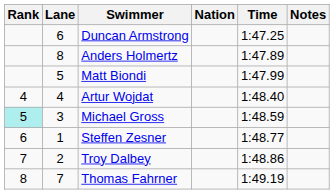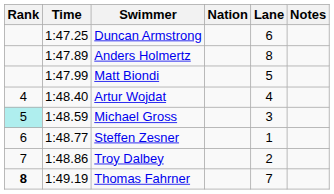 <table class="wikitable sortable" style="text-align:center">
 <tr>
 <th>Rank</th>
-<th>Lane</th>
+<th>Time</th>
 <th>Swimmer</th>
 <th>Nation</th>
-<th>Time</th>
+<th>Lane</th>
 <th>Notes</th>
 </tr>
 <tr>
 <td></td>
-<td>6</td>
+<td>1:47.25</td>
 <td align=left><a href='#'>Duncan Armstrong</a></td>
 <td align=left></td>
-<td>1:47.25</td>
+<td>6</td>
 <td></td>
 </tr>
 <tr>
 <td></td>
-<td>8</td>
+<td>1:47.89</td>
 <td align=left><a href='#'>Anders Holmertz</a></td>
 <td align=left></td>
-<td>1:47.89</td>
+<td>8</td>
 <td></td>
 </tr>
 <tr>
 <td></td>
-<td>5</td>
+<td>1:47.99</td>
 <td align=left><a href='#'>Matt Biondi</a></td>
 <td align=left></td>
-<td>1:47.99</td>
+<td>5</td>
 <td></td>
 </tr>
 <tr>
 <td>4</td>
-<td>4</td>
+<td>1:48.40</td>
 <td align=left><a href='#'>Artur Wojdat</a></td>
 <td align=left></td>
-<td>1:48.40</td>
+<td>4</td>
 <td></td>
 </tr>
 <tr>
 <td style="background: paleturquoise;">5</td>
-<td>3</td>
+<td>1:48.59</td>
 <td align=left><a href='#'>Michael Gross</a></td>
 <td align=left></td>
-<td>1:48.59</td>
+<td>3</td>
 <td></td>
 </tr>
 <tr>
 <td>6</td>
-<td>1</td>
+<td>1:48.77</td>
 <td align=left><a href='#'>Steffen Zesner</a></td>
 <td align=left></td>
-<td>1:48.77</td>
+<td>1</td>
 <td></td>
 </tr>
 <tr>
 <td>7</td>
-<td>2</td>
+<td>1:48.86</td>
 <td align=left><a href='#'>Troy Dalbey</a></td>
 <td align=left></td>
-<td>1:48.86</td>
+<td>2</td>
 <td></td>
 </tr>
 <tr>
-<td>8</td>
-<td>7</td>
+<td><strong>8</strong></td>
+<td>1:49.19</td>
 <td align=left><a href='#'>Thomas Fahrner</a></td>
 <td align=left></td>
-<td>1:49.19</td>
+<td>7</td>
 <td></td>
 </tr>
 </table>
